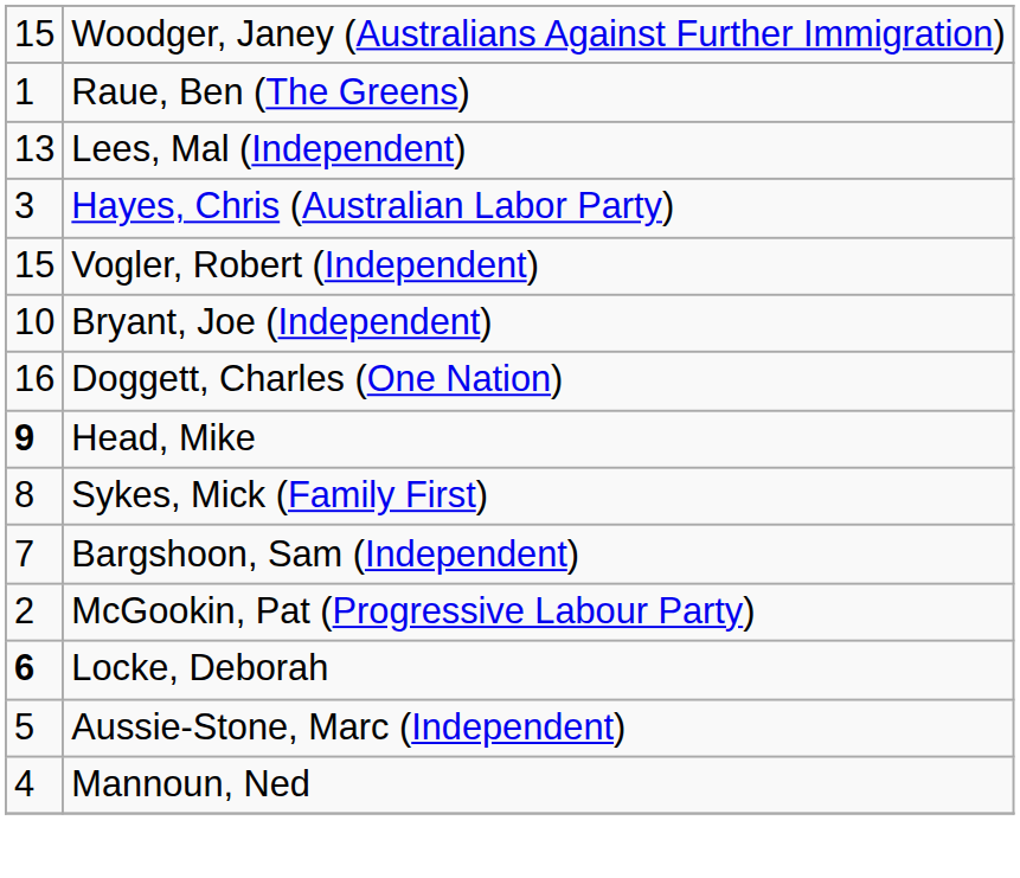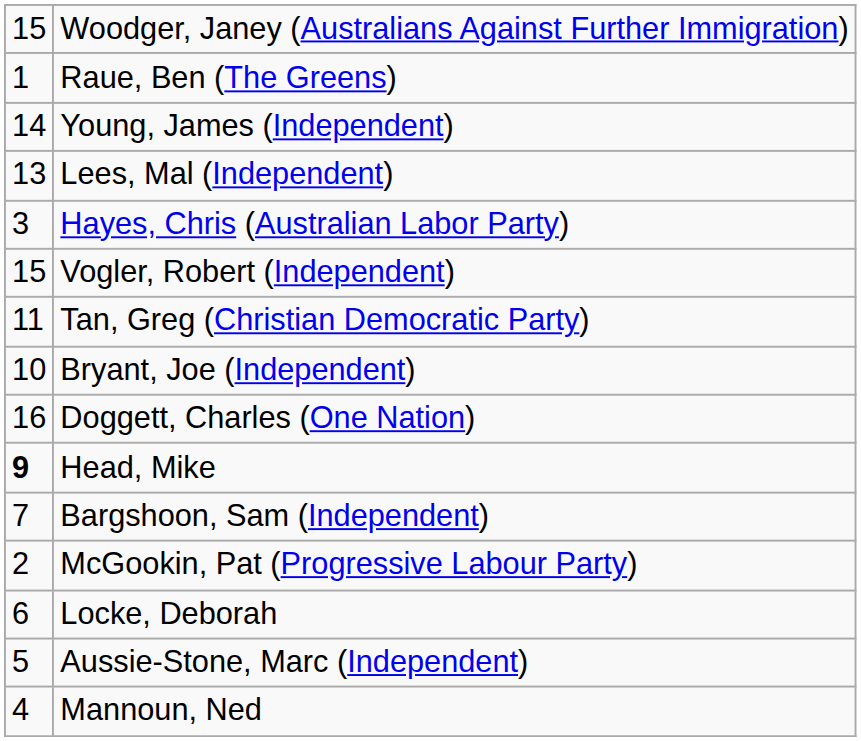 <table class="wikitable sortable">
 <tr>
 <td>15</td>
 <td>Woodger, Janey (<a href='#'>Australians Against Further Immigration</a>)</td>
 </tr>
 <tr>
 <td>1</td>
 <td>Raue, Ben (<a href='#'>The Greens</a>)</td>
+</tr>
+<tr>
+<td>14</td>
+<td>Young, James (<a href='#'>Independent</a>)</td>
 </tr>
 <tr>
 <td>13</td>
 <td>Lees, Mal (<a href='#'>Independent</a>)</td>
 </tr>
 <tr>
 <td>3</td>
 <td><a href='#'>Hayes, Chris</a> (<a href='#'>Australian Labor Party</a>)</td>
 </tr>
 <tr>
 <td>15</td>
 <td>Vogler, Robert (<a href='#'>Independent</a>)</td>
 </tr>
 <tr>
+<td>11</td>
+<td>Tan, Greg (<a href='#'>Christian Democratic Party</a>)</td>
+</tr>
+<tr>
 <td>10</td>
 <td>Bryant, Joe (<a href='#'>Independent</a>)</td>
 </tr>
 <tr>
 <td>16</td>
 <td>Doggett, Charles (<a href='#'>One Nation</a>)</td>
 </tr>
 <tr>
 <td><strong>9</strong></td>
 <td>Head, Mike</td>
 </tr>
 <tr>
-<td>8</td>
-<td>Sykes, Mick (<a href='#'>Family First</a>)</td>
-</tr>
-<tr>
 <td>7</td>
 <td>Bargshoon, Sam (<a href='#'>Independent</a>)</td>
 </tr>
 <tr>
 <td>2</td>
 <td>McGookin, Pat (<a href='#'>Progressive Labour Party</a>)</td>
 </tr>
 <tr>
-<td><strong>6</strong></td>
+<td>6</td>
 <td>Locke, Deborah</td>
 </tr>
 <tr>
 <td>5</td>
 <td>Aussie-Stone, Marc (<a href='#'>Independent</a>)</td>
 </tr>
 <tr>
 <td>4</td>
 <td>Mannoun, Ned</td>
 </tr>
 <tr>
 </tr>
 </table>
